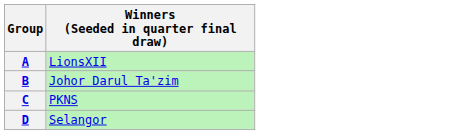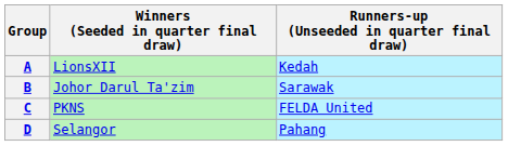 <table class="wikitable">
 <tr>
 <th>Group</th>
 <th width=220>Winners<br>(Seeded in quarter final draw)</th>
+<th width=220>Runners-up<br>(Unseeded in quarter final draw)</th>
 </tr>
 <tr>
 <th><a href='#'>A</a></th>
 <td bgcolor=#BBF3BB> <a href='#'>LionsXII</a></td>
+<td bgcolor=#BBF3FF><a href='#'>Kedah</a></td>
 </tr>
 <tr>
 <th><a href='#'>B</a></th>
 <td bgcolor=#BBF3BB><a href='#'>Johor Darul Ta'zim</a></td>
+<td bgcolor=#BBF3FF><a href='#'>Sarawak</a></td>
 </tr>
 <tr>
 <th><a href='#'>C</a></th>
 <td bgcolor=#BBF3BB><a href='#'>PKNS</a></td>
+<td bgcolor=#BBF3FF><a href='#'>FELDA United</a></td>
 </tr>
 <tr>
 <th><a href='#'>D</a></th>
 <td bgcolor=#BBF3BB><a href='#'>Selangor</a></td>
+<td bgcolor=#BBF3FF><a href='#'>Pahang</a></td>
 </tr>
 </table>
